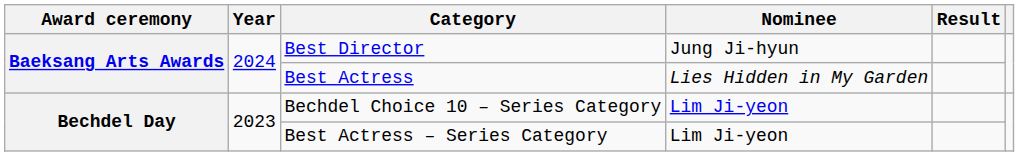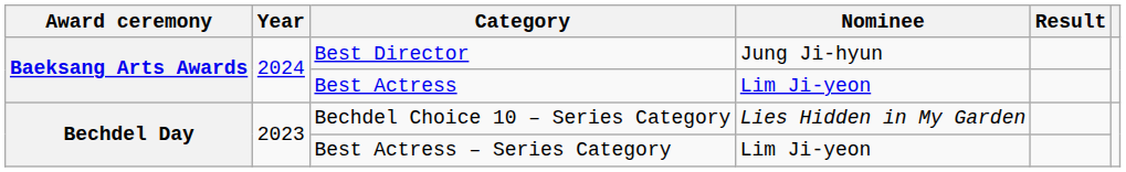 <table class="wikitable plainrowheaders sortable">
 <tr>
 <th scope="col">Award ceremony </th>
 <th scope="col">Year</th>
 <th scope="col">Category</th>
 <th scope="col">Nominee</th>
 <th scope="col">Result</th>
 <th scope="col" class="unsortable"></th>
 </tr>
 <tr>
 <th scope="row" rowspan="2"><a href='#'>Baeksang Arts Awards</a></th>
 <td rowspan="2" style="text-align:center"><a href='#'>2024</a></td>
 <td><a href='#'>Best Director</a></td>
 <td>Jung Ji-hyun</td>
 <td></td>
 <td rowspan="2" style="text-align:center"></td>
 </tr>
 <tr>
 <td><a href='#'>Best Actress</a></td>
-<td><em>Lies Hidden in My Garden</em></td>
+<td><a href='#'>Lim Ji-yeon</a></td>
 <td></td>
 </tr>
 <tr>
 <th rowspan="2" scope="row">Bechdel Day</th>
 <td rowspan="2" style="text-align:center">2023</td>
 <td>Bechdel Choice 10 – Series Category</td>
-<td><a href='#'>Lim Ji-yeon</a></td>
+<td><em>Lies Hidden in My Garden</em></td>
 <td></td>
 <td rowspan="2" style="text-align:center"></td>
 </tr>
 <tr>
 <td>Best Actress – Series Category</td>
 <td>Lim Ji-yeon</td>
 <td></td>
 </tr>
 </table>
